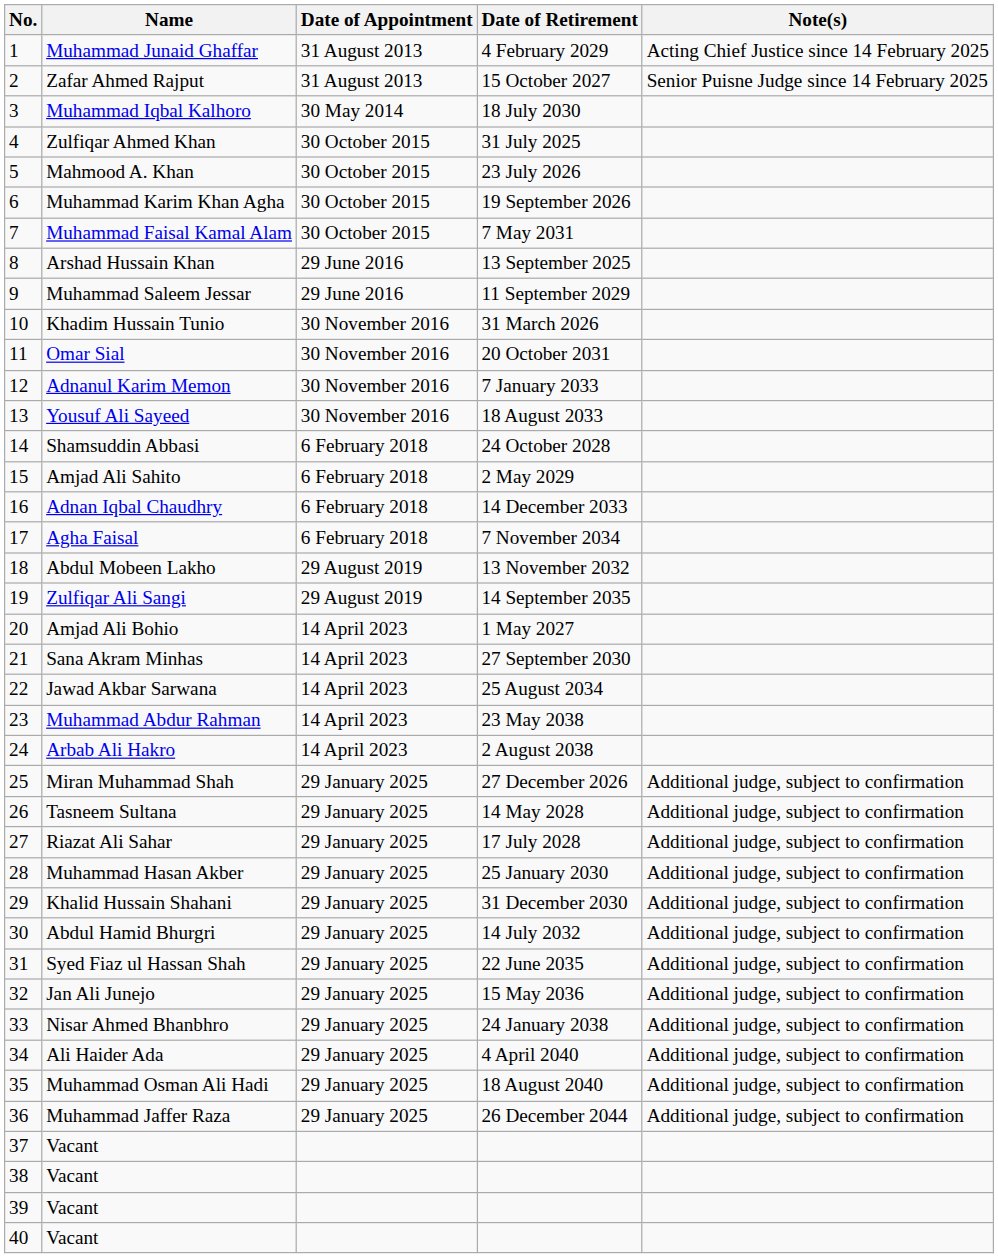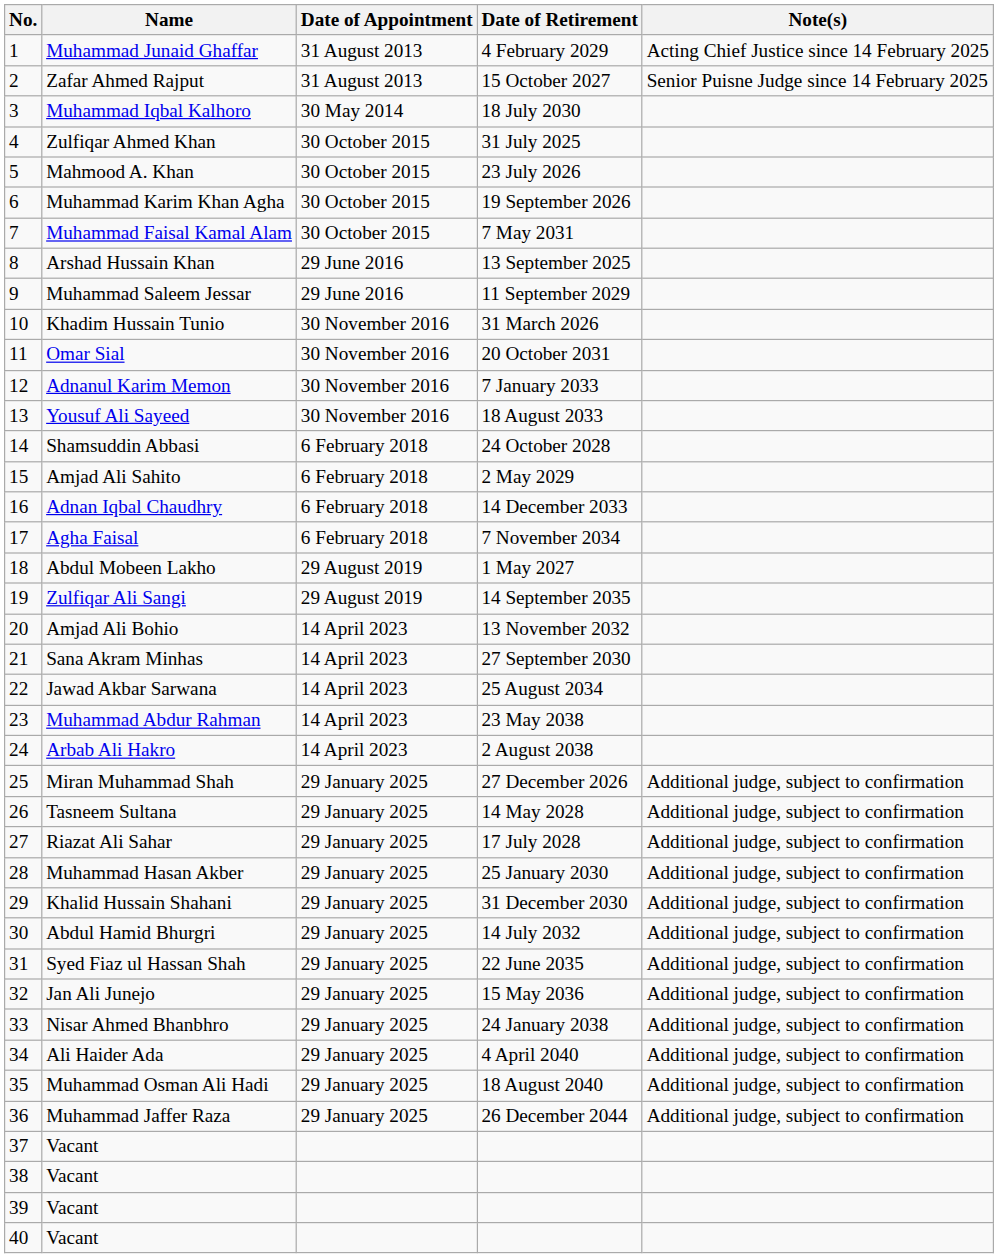 <table class="wikitable sortable">
 <tr>
 <th>No.</th>
 <th>Name</th>
 <th>Date of Appointment</th>
 <th>Date of Retirement</th>
 <th>Note(s)</th>
 </tr>
 <tr>
 <td>1</td>
 <td><a href='#'>Muhammad Junaid Ghaffar</a></td>
 <td>31 August 2013</td>
 <td>4 February 2029</td>
 <td>Acting Chief Justice since 14 February 2025</td>
 </tr>
 <tr>
 <td>2</td>
 <td>Zafar Ahmed Rajput</td>
 <td>31 August 2013</td>
 <td>15 October 2027</td>
 <td>Senior Puisne Judge since 14 February 2025</td>
 </tr>
 <tr>
 <td>3</td>
 <td><a href='#'>Muhammad Iqbal Kalhoro</a></td>
 <td>30 May 2014</td>
 <td>18 July 2030</td>
 <td></td>
 </tr>
 <tr>
 <td>4</td>
 <td>Zulfiqar Ahmed Khan</td>
 <td>30 October 2015</td>
 <td>31 July 2025</td>
 <td></td>
 </tr>
 <tr>
 <td>5</td>
 <td>Mahmood A. Khan</td>
 <td>30 October 2015</td>
 <td>23 July 2026</td>
 <td></td>
 </tr>
 <tr>
 <td>6</td>
 <td>Muhammad Karim Khan Agha</td>
 <td>30 October 2015</td>
 <td>19 September 2026</td>
 <td></td>
 </tr>
 <tr>
 <td>7</td>
 <td><a href='#'>Muhammad Faisal Kamal Alam</a></td>
 <td>30 October 2015</td>
 <td>7 May 2031</td>
 <td></td>
 </tr>
 <tr>
 <td>8</td>
 <td>Arshad Hussain Khan</td>
 <td>29 June 2016</td>
 <td>13 September 2025</td>
 <td></td>
 </tr>
 <tr>
 <td>9</td>
 <td>Muhammad Saleem Jessar</td>
 <td>29 June 2016</td>
 <td>11 September 2029</td>
 <td></td>
 </tr>
 <tr>
 <td>10</td>
 <td>Khadim Hussain Tunio</td>
 <td>30 November 2016</td>
 <td>31 March 2026</td>
 <td></td>
 </tr>
 <tr>
 <td>11</td>
 <td><a href='#'>Omar Sial</a></td>
 <td>30 November 2016</td>
 <td>20 October 2031</td>
 <td></td>
 </tr>
 <tr>
 <td>12</td>
 <td><a href='#'>Adnanul Karim Memon</a></td>
 <td>30 November 2016</td>
 <td>7 January 2033</td>
 <td></td>
 </tr>
 <tr>
 <td>13</td>
 <td><a href='#'>Yousuf Ali Sayeed</a></td>
 <td>30 November 2016</td>
 <td>18 August 2033</td>
 <td></td>
 </tr>
 <tr>
 <td>14</td>
 <td>Shamsuddin Abbasi</td>
 <td>6 February 2018</td>
 <td>24 October 2028</td>
 <td></td>
 </tr>
 <tr>
 <td>15</td>
 <td>Amjad Ali Sahito</td>
 <td>6 February 2018</td>
 <td>2 May 2029</td>
 <td></td>
 </tr>
 <tr>
 <td>16</td>
 <td><a href='#'>Adnan Iqbal Chaudhry</a></td>
 <td>6 February 2018</td>
 <td>14 December 2033</td>
 <td></td>
 </tr>
 <tr>
 <td>17</td>
 <td><a href='#'>Agha Faisal</a></td>
 <td>6 February 2018</td>
 <td>7 November 2034</td>
 <td></td>
 </tr>
 <tr>
 <td>18</td>
 <td>Abdul Mobeen Lakho</td>
 <td>29 August 2019</td>
-<td>13 November 2032</td>
+<td>1 May 2027</td>
 <td></td>
 </tr>
 <tr>
 <td>19</td>
 <td><a href='#'>Zulfiqar Ali Sangi</a></td>
 <td>29 August 2019</td>
 <td>14 September 2035</td>
 <td></td>
 </tr>
 <tr>
 <td>20</td>
 <td>Amjad Ali Bohio</td>
 <td>14 April 2023</td>
-<td>1 May 2027</td>
+<td>13 November 2032</td>
 <td></td>
 </tr>
 <tr>
 <td>21</td>
 <td>Sana Akram Minhas</td>
 <td>14 April 2023</td>
 <td>27 September 2030</td>
 <td></td>
 </tr>
 <tr>
 <td>22</td>
 <td>Jawad Akbar Sarwana</td>
 <td>14 April 2023</td>
 <td>25 August 2034</td>
 <td></td>
 </tr>
 <tr>
 <td>23</td>
 <td><a href='#'>Muhammad Abdur Rahman</a></td>
 <td>14 April 2023</td>
 <td>23 May 2038</td>
 <td></td>
 </tr>
 <tr>
 <td>24</td>
 <td><a href='#'>Arbab Ali Hakro</a></td>
 <td>14 April 2023</td>
 <td>2 August 2038</td>
 <td></td>
 </tr>
 <tr>
 <td>25</td>
 <td>Miran Muhammad Shah</td>
 <td>29 January 2025</td>
 <td>27 December 2026</td>
 <td>Additional judge, subject to confirmation</td>
 </tr>
 <tr>
 <td>26</td>
 <td>Tasneem Sultana</td>
 <td>29 January 2025</td>
 <td>14 May 2028</td>
 <td>Additional judge, subject to confirmation</td>
 </tr>
 <tr>
 <td>27</td>
 <td>Riazat Ali Sahar</td>
 <td>29 January 2025</td>
 <td>17 July 2028</td>
 <td>Additional judge, subject to confirmation</td>
 </tr>
 <tr>
 <td>28</td>
 <td>Muhammad Hasan Akber</td>
 <td>29 January 2025</td>
 <td>25 January 2030</td>
 <td>Additional judge, subject to confirmation</td>
 </tr>
 <tr>
 <td>29</td>
 <td>Khalid Hussain Shahani</td>
 <td>29 January 2025</td>
 <td>31 December 2030</td>
 <td>Additional judge, subject to confirmation</td>
 </tr>
 <tr>
 <td>30</td>
 <td>Abdul Hamid Bhurgri</td>
 <td>29 January 2025</td>
 <td>14 July 2032</td>
 <td>Additional judge, subject to confirmation</td>
 </tr>
 <tr>
 <td>31</td>
 <td>Syed Fiaz ul Hassan Shah</td>
 <td>29 January 2025</td>
 <td>22 June 2035</td>
 <td>Additional judge, subject to confirmation</td>
 </tr>
 <tr>
 <td>32</td>
 <td>Jan Ali Junejo</td>
 <td>29 January 2025</td>
 <td>15 May 2036</td>
 <td>Additional judge, subject to confirmation</td>
 </tr>
 <tr>
 <td>33</td>
 <td>Nisar Ahmed Bhanbhro</td>
 <td>29 January 2025</td>
 <td>24 January 2038</td>
 <td>Additional judge, subject to confirmation</td>
 </tr>
 <tr>
 <td>34</td>
 <td>Ali Haider Ada</td>
 <td>29 January 2025</td>
 <td>4 April 2040</td>
 <td>Additional judge, subject to confirmation</td>
 </tr>
 <tr>
 <td>35</td>
 <td>Muhammad Osman Ali Hadi</td>
 <td>29 January 2025</td>
 <td>18 August 2040</td>
 <td>Additional judge, subject to confirmation</td>
 </tr>
 <tr>
 <td>36</td>
 <td>Muhammad Jaffer Raza</td>
 <td>29 January 2025</td>
 <td>26 December 2044</td>
 <td>Additional judge, subject to confirmation</td>
 </tr>
 <tr>
 <td>37</td>
 <td>Vacant</td>
 <td></td>
 <td></td>
 <td></td>
 </tr>
 <tr>
 <td>38</td>
 <td>Vacant</td>
 <td></td>
 <td></td>
 </tr>
 <tr>
 <td>39</td>
 <td>Vacant</td>
 <td></td>
 <td></td>
 <td></td>
 </tr>
 <tr>
 <td>40</td>
 <td>Vacant</td>
 <td></td>
 <td></td>
 <td></td>
 </tr>
 </table>
